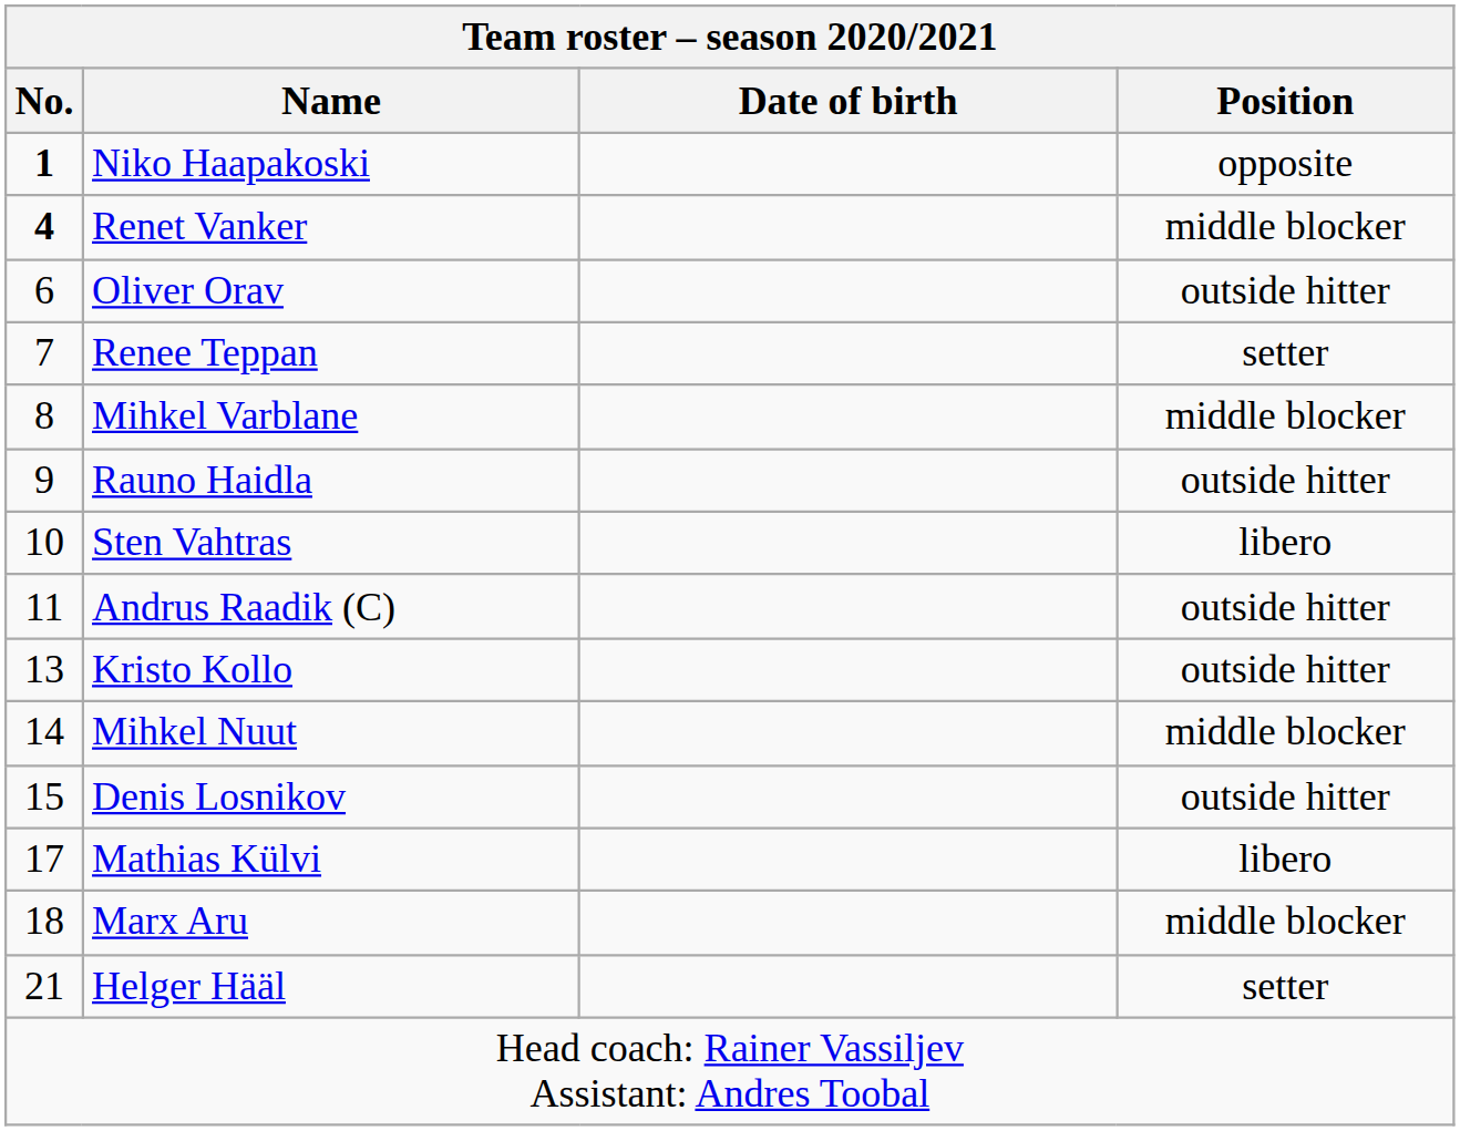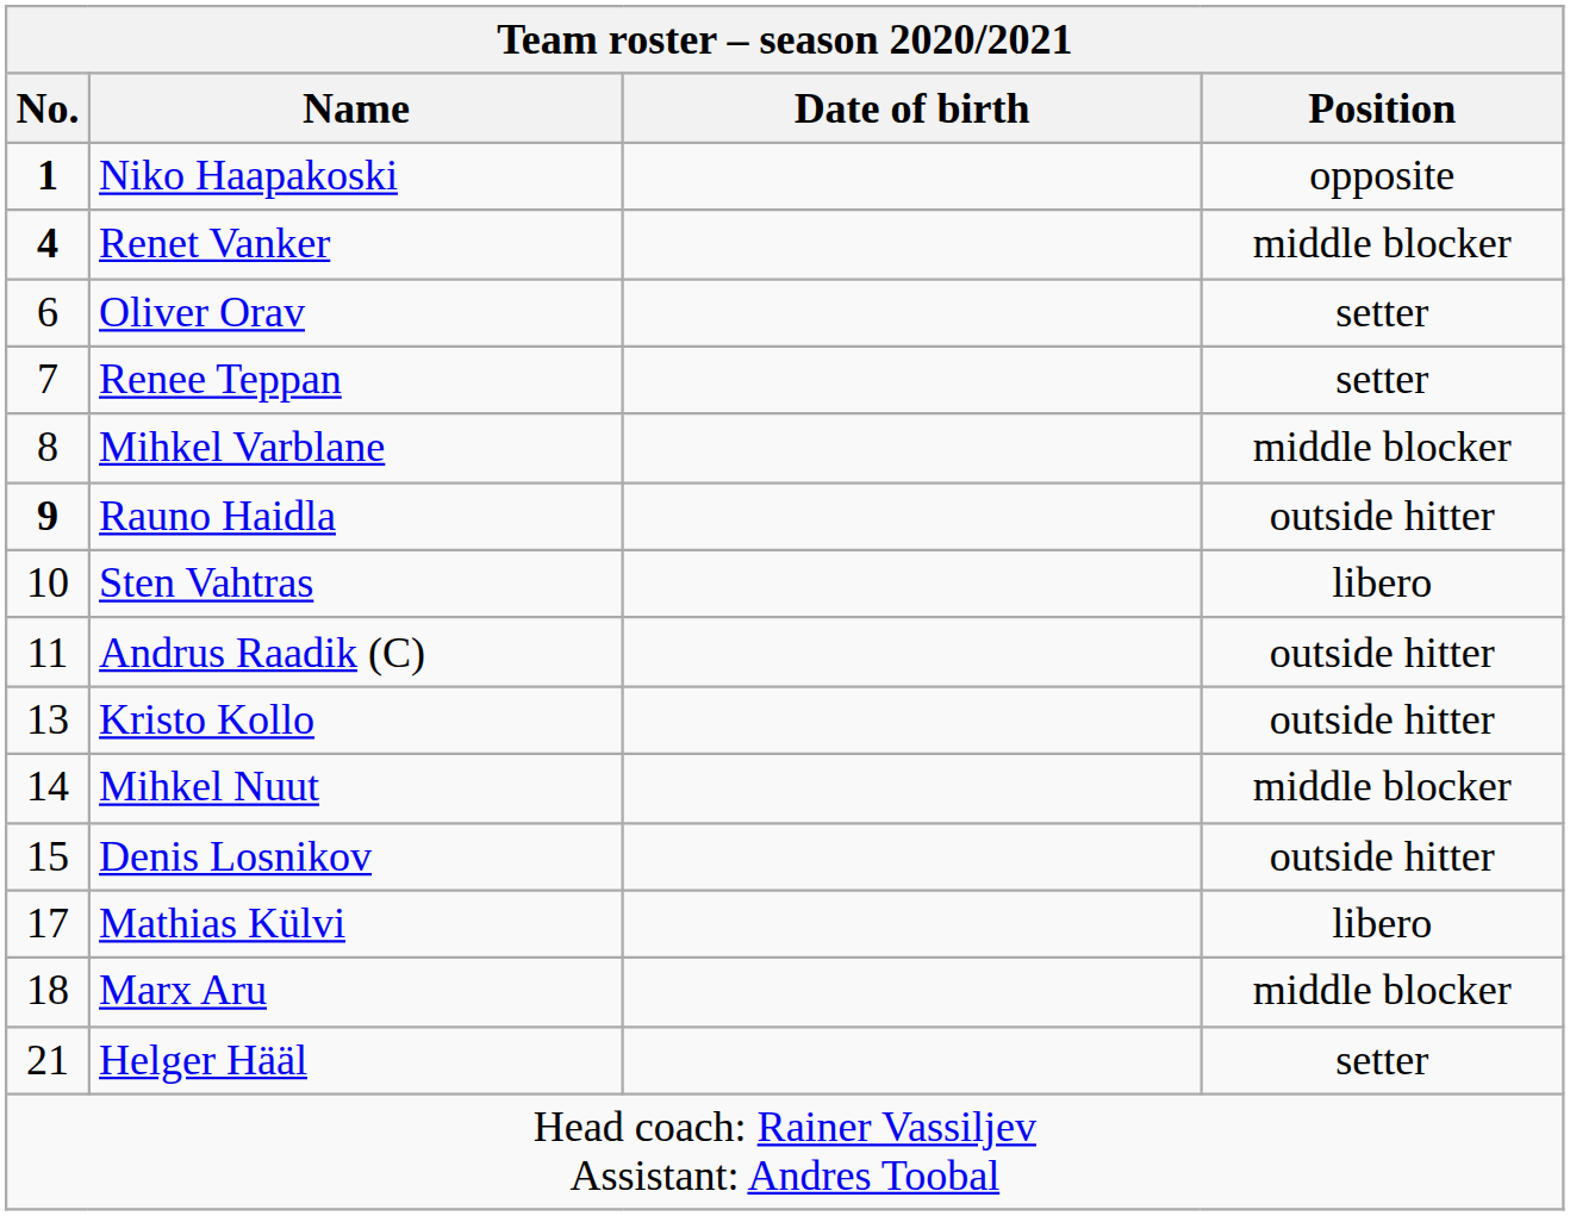 <table class="wikitable collapsible collapsed sortable" style="font-size:100%; text-align:center;">
 <tr>
 <th colspan=6>Team roster – season 2020/2021</th>
 </tr>
 <tr>
 <th>No.</th>
 <th style="width:12em">Name</th>
 <th style="width:13em">Date of birth</th>
 <th style="width:8em">Position</th>
 </tr>
 <tr>
 <td><strong>1</strong></td>
 <td align=left> <a href='#'>Niko Haapakoski</a></td>
 <td align=right></td>
 <td>opposite</td>
 </tr>
 <tr>
 <td><strong>4</strong></td>
 <td align=left> <a href='#'>Renet Vanker</a></td>
 <td align="right"></td>
 <td>middle blocker</td>
 </tr>
 <tr>
 <td>6</td>
 <td align=left> <a href='#'>Oliver Orav</a></td>
 <td align=right></td>
-<td>outside hitter</td>
+<td>setter</td>
 </tr>
 <tr>
 <td>7</td>
 <td align=left> <a href='#'>Renee Teppan</a></td>
 <td align=right></td>
 <td>setter</td>
 </tr>
 <tr>
 <td>8</td>
 <td align=left> <a href='#'>Mihkel Varblane</a></td>
 <td align="right"></td>
 <td>middle blocker</td>
 </tr>
 <tr>
-<td>9</td>
+<td><strong>9</strong></td>
 <td align=left> <a href='#'>Rauno Haidla</a></td>
 <td align="right"></td>
 <td>outside hitter</td>
 </tr>
 <tr>
 <td>10</td>
 <td align=left> <a href='#'>Sten Vahtras</a></td>
 <td align="right"></td>
 <td>libero</td>
 </tr>
 <tr>
 <td>11</td>
 <td align=left> <a href='#'>Andrus Raadik</a> (C)</td>
 <td align=right></td>
 <td>outside hitter</td>
 </tr>
 <tr>
 <td>13</td>
 <td align=left> <a href='#'>Kristo Kollo</a></td>
 <td align=right></td>
 <td>outside hitter</td>
 </tr>
 <tr>
 <td>14</td>
 <td align=left> <a href='#'>Mihkel Nuut</a></td>
 <td align="right"></td>
 <td>middle blocker</td>
 </tr>
 <tr>
 <td>15</td>
 <td align=left> <a href='#'>Denis Losnikov</a></td>
 <td align=right></td>
 <td>outside hitter</td>
 </tr>
 <tr>
 <td>17</td>
 <td align=left> <a href='#'>Mathias Külvi</a></td>
 <td align="right"></td>
 <td>libero</td>
 </tr>
 <tr>
 <td>18</td>
 <td align=left> <a href='#'>Marx Aru</a></td>
 <td align="right"></td>
 <td>middle blocker</td>
 </tr>
 <tr>
 <td>21</td>
 <td align=left> <a href='#'>Helger Hääl</a></td>
 <td align="right"></td>
 <td>setter</td>
 </tr>
 <tr>
 <td colspan=4>Head coach:   <a href='#'>Rainer Vassiljev</a><br>Assistant:  <a href='#'>Andres Toobal</a></td>
 </tr>
 </table>
